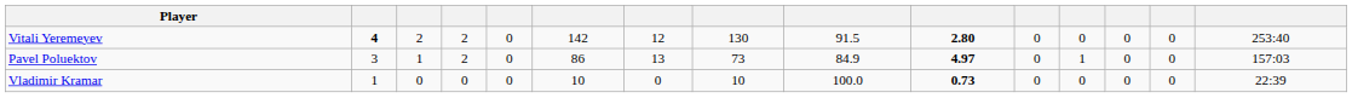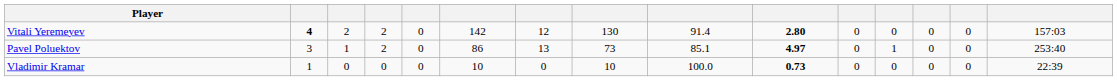 <table class="wikitable sortable" style="width:100%; text-align:center;">
 <tr align=center>
 <th>Player</th>
 <th></th>
 <th></th>
 <th></th>
 <th></th>
 <th></th>
 <th></th>
 <th></th>
 <th></th>
 <th></th>
 <th></th>
 <th></th>
 <th></th>
 <th></th>
 <th></th>
 </tr>
 <tr align=center>
 <td align=left><a href='#'>Vitali Yeremeyev</a></td>
 <td><strong>4</strong></td>
 <td>2</td>
 <td>2</td>
 <td>0</td>
 <td>142</td>
 <td>12</td>
 <td>130</td>
-<td>91.5</td>
+<td>91.4</td>
 <td><strong>2.80</strong></td>
 <td>0</td>
 <td>0</td>
 <td>0</td>
 <td>0</td>
-<td>253:40</td>
+<td>157:03</td>
 </tr>
 <tr align=center>
 <td align=left><a href='#'>Pavel Poluektov</a></td>
 <td>3</td>
 <td>1</td>
 <td>2</td>
 <td>0</td>
 <td>86</td>
 <td>13</td>
 <td>73</td>
-<td>84.9</td>
+<td>85.1</td>
 <td><strong>4.97</strong></td>
 <td>0</td>
 <td>1</td>
 <td>0</td>
 <td>0</td>
-<td>157:03</td>
+<td>253:40</td>
 </tr>
 <tr align=center>
 <td align=left><a href='#'>Vladimir Kramar</a></td>
 <td>1</td>
 <td>0</td>
 <td>0</td>
 <td>0</td>
 <td>10</td>
 <td>0</td>
 <td>10</td>
 <td>100.0</td>
 <td><strong>0.73</strong></td>
 <td>0</td>
 <td>0</td>
 <td>0</td>
 <td>0</td>
 <td>22:39</td>
 </tr>
 </table>
